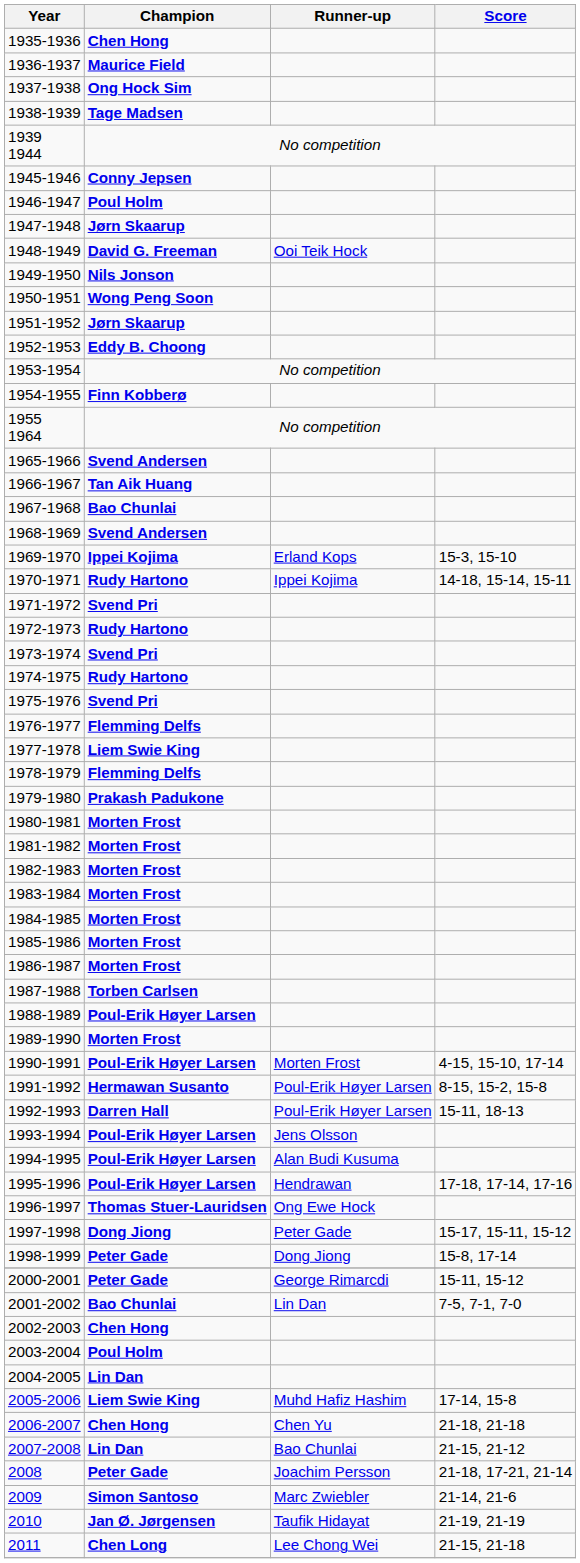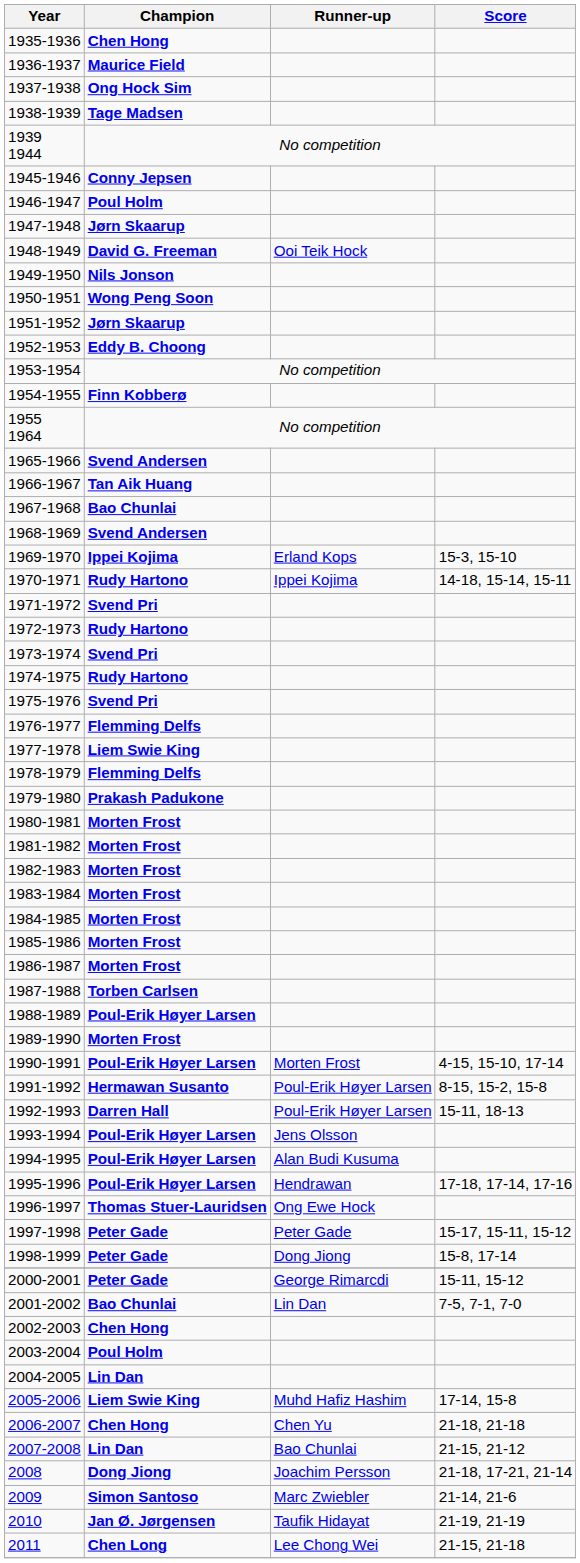 <table class="wikitable">
 <tr>
 <th>Year</th>
 <th>Champion</th>
 <th>Runner-up</th>
 <th><a href='#'>Score</a></th>
 </tr>
 <tr>
 <td>1935-1936</td>
 <td><strong> <a href='#'>Chen Hong</a></strong></td>
 <td></td>
 <td></td>
 </tr>
 <tr>
 <td>1936-1937</td>
 <td><strong> <a href='#'>Maurice Field</a></strong></td>
 <td></td>
 <td></td>
 </tr>
 <tr>
 <td>1937-1938</td>
 <td><strong> <a href='#'>Ong Hock Sim</a></strong></td>
 <td></td>
 <td></td>
 </tr>
 <tr>
 <td>1938-1939</td>
 <td><strong> <a href='#'>Tage Madsen</a></strong></td>
 <td></td>
 <td></td>
 </tr>
 <tr>
 <td>1939 <br> 1944</td>
 <td colspan=3 align=center><em>No competition</em></td>
 </tr>
 <tr>
 <td>1945-1946</td>
 <td><strong> <a href='#'>Conny Jepsen</a></strong></td>
 <td></td>
 <td></td>
 </tr>
 <tr>
 <td>1946-1947</td>
 <td><strong> <a href='#'>Poul Holm</a></strong></td>
 <td></td>
 <td></td>
 </tr>
 <tr>
 <td>1947-1948</td>
 <td><strong> <a href='#'>Jørn Skaarup</a></strong></td>
 <td></td>
 <td></td>
 </tr>
 <tr>
 <td>1948-1949</td>
 <td><strong> <a href='#'>David G. Freeman</a></strong></td>
 <td> <a href='#'>Ooi Teik Hock</a></td>
 <td></td>
 </tr>
 <tr>
 <td>1949-1950</td>
 <td><strong> <a href='#'>Nils Jonson</a></strong></td>
 <td></td>
 <td></td>
 </tr>
 <tr>
 <td>1950-1951</td>
 <td><strong> <a href='#'>Wong Peng Soon</a></strong></td>
 <td></td>
 <td></td>
 </tr>
 <tr>
 <td>1951-1952</td>
 <td><strong> <a href='#'>Jørn Skaarup</a></strong></td>
 <td></td>
 <td></td>
 </tr>
 <tr>
 <td>1952-1953</td>
 <td><strong> <a href='#'>Eddy B. Choong</a></strong></td>
 <td></td>
 <td></td>
 </tr>
 <tr>
 <td>1953-1954</td>
 <td colspan=3 align=center><em>No competition</em></td>
 </tr>
 <tr>
 <td>1954-1955</td>
 <td><strong> <a href='#'>Finn Kobberø</a></strong></td>
 <td></td>
 <td></td>
 </tr>
 <tr>
 <td>1955  <br> 1964</td>
 <td colspan=3 align=center><em>No competition</em></td>
 </tr>
 <tr>
 <td>1965-1966</td>
 <td><strong> <a href='#'>Svend Andersen</a></strong></td>
 <td></td>
 <td></td>
 </tr>
 <tr>
 <td>1966-1967</td>
 <td><strong> <a href='#'>Tan Aik Huang</a></strong></td>
 <td></td>
 <td></td>
 </tr>
 <tr>
 <td>1967-1968</td>
 <td><strong> <a href='#'>Bao Chunlai</a></strong></td>
 <td></td>
 <td></td>
 </tr>
 <tr>
 <td>1968-1969</td>
 <td><strong> <a href='#'>Svend Andersen</a></strong></td>
 <td></td>
 <td></td>
 </tr>
 <tr>
 <td>1969-1970</td>
 <td><strong> <a href='#'>Ippei Kojima</a></strong></td>
 <td> <a href='#'>Erland Kops</a></td>
 <td>15-3, 15-10</td>
 </tr>
 <tr>
 <td>1970-1971</td>
 <td><strong> <a href='#'>Rudy Hartono</a></strong></td>
 <td> <a href='#'>Ippei Kojima</a></td>
 <td>14-18, 15-14, 15-11</td>
 </tr>
 <tr>
 <td>1971-1972</td>
 <td><strong> <a href='#'>Svend Pri</a></strong></td>
 <td></td>
 <td></td>
 </tr>
 <tr>
 <td>1972-1973</td>
 <td><strong> <a href='#'>Rudy Hartono</a></strong></td>
 <td></td>
 <td></td>
 </tr>
 <tr>
 <td>1973-1974</td>
 <td><strong> <a href='#'>Svend Pri</a></strong></td>
 <td></td>
 <td></td>
 </tr>
 <tr>
 <td>1974-1975</td>
 <td><strong> <a href='#'>Rudy Hartono</a></strong></td>
 <td></td>
 <td></td>
 </tr>
 <tr>
 <td>1975-1976</td>
 <td><strong> <a href='#'>Svend Pri</a></strong></td>
 <td></td>
 <td></td>
 </tr>
 <tr>
 <td>1976-1977</td>
 <td><strong> <a href='#'>Flemming Delfs</a></strong></td>
 <td></td>
 <td></td>
 </tr>
 <tr>
 <td>1977-1978</td>
 <td><strong> <a href='#'>Liem Swie King</a></strong></td>
 <td></td>
 <td></td>
 </tr>
 <tr>
 <td>1978-1979</td>
 <td><strong> <a href='#'>Flemming Delfs</a></strong></td>
 <td></td>
 <td></td>
 </tr>
 <tr>
 <td>1979-1980</td>
 <td><strong> <a href='#'>Prakash Padukone</a></strong></td>
 <td></td>
 <td></td>
 </tr>
 <tr>
 <td>1980-1981</td>
 <td><strong> <a href='#'>Morten Frost</a></strong></td>
 <td></td>
 <td></td>
 </tr>
 <tr>
 <td>1981-1982</td>
 <td><strong> <a href='#'>Morten Frost</a></strong></td>
 <td></td>
 <td></td>
 </tr>
 <tr>
 <td>1982-1983</td>
 <td><strong> <a href='#'>Morten Frost</a></strong></td>
 <td></td>
 <td></td>
 </tr>
 <tr>
 <td>1983-1984</td>
 <td><strong> <a href='#'>Morten Frost</a></strong></td>
 <td></td>
 <td></td>
 </tr>
 <tr>
 <td>1984-1985</td>
 <td><strong> <a href='#'>Morten Frost</a></strong></td>
 <td></td>
 <td></td>
 </tr>
 <tr>
 <td>1985-1986</td>
 <td><strong> <a href='#'>Morten Frost</a></strong></td>
 <td></td>
 <td></td>
 </tr>
 <tr>
 <td>1986-1987</td>
 <td><strong> <a href='#'>Morten Frost</a></strong></td>
 <td></td>
 <td></td>
 </tr>
 <tr>
 <td>1987-1988</td>
 <td><strong> <a href='#'>Torben Carlsen</a></strong></td>
 <td></td>
 <td></td>
 </tr>
 <tr>
 <td>1988-1989</td>
 <td><strong> <a href='#'>Poul-Erik Høyer Larsen</a></strong></td>
 <td></td>
 <td></td>
 </tr>
 <tr>
 <td>1989-1990</td>
 <td><strong> <a href='#'>Morten Frost</a></strong></td>
 <td></td>
 <td></td>
 </tr>
 <tr>
 <td>1990-1991</td>
 <td><strong> <a href='#'>Poul-Erik Høyer Larsen</a></strong></td>
 <td> <a href='#'>Morten Frost</a></td>
 <td>4-15, 15-10, 17-14</td>
 </tr>
 <tr>
 <td>1991-1992</td>
 <td><strong> <a href='#'>Hermawan Susanto</a></strong></td>
 <td> <a href='#'>Poul-Erik Høyer Larsen</a></td>
 <td>8-15, 15-2, 15-8</td>
 </tr>
 <tr>
 <td>1992-1993</td>
 <td><strong> <a href='#'>Darren Hall</a></strong></td>
 <td> <a href='#'>Poul-Erik Høyer Larsen</a></td>
 <td>15-11, 18-13</td>
 </tr>
 <tr>
 <td>1993-1994</td>
 <td><strong> <a href='#'>Poul-Erik Høyer Larsen</a></strong></td>
 <td> <a href='#'>Jens Olsson</a></td>
 <td></td>
 </tr>
 <tr>
 <td>1994-1995</td>
 <td><strong> <a href='#'>Poul-Erik Høyer Larsen</a></strong></td>
 <td> <a href='#'>Alan Budi Kusuma</a></td>
 <td></td>
 </tr>
 <tr>
 <td>1995-1996</td>
 <td><strong> <a href='#'>Poul-Erik Høyer Larsen</a></strong></td>
 <td> <a href='#'>Hendrawan</a></td>
 <td>17-18, 17-14, 17-16</td>
 </tr>
 <tr>
 <td>1996-1997</td>
 <td><strong> <a href='#'>Thomas Stuer-Lauridsen</a></strong></td>
 <td> <a href='#'>Ong Ewe Hock</a></td>
 <td></td>
 </tr>
 <tr>
 <td>1997-1998</td>
-<td><strong> <a href='#'>Dong Jiong</a></strong></td>
+<td><strong> <a href='#'>Peter Gade</a></strong></td>
 <td> <a href='#'>Peter Gade</a></td>
 <td>15-17, 15-11, 15-12</td>
 </tr>
 <tr>
 <td>1998-1999</td>
 <td><strong> <a href='#'>Peter Gade</a></strong></td>
 <td> <a href='#'>Dong Jiong</a></td>
 <td>15-8, 17-14</td>
 </tr>
 <tr>
 </tr>
 <tr 1999-2000 || >
 </tr>
 <tr>
 <td>2000-2001</td>
 <td><strong> <a href='#'>Peter Gade</a></strong></td>
 <td> <a href='#'>George Rimarcdi</a></td>
 <td>15-11, 15-12</td>
 </tr>
 <tr>
 <td>2001-2002</td>
 <td><strong> <a href='#'>Bao Chunlai</a></strong></td>
 <td> <a href='#'>Lin Dan</a></td>
 <td>7-5, 7-1, 7-0</td>
 </tr>
 <tr>
 <td>2002-2003</td>
 <td><strong> <a href='#'>Chen Hong</a></strong></td>
 <td></td>
 <td></td>
 </tr>
 <tr>
 <td>2003-2004</td>
 <td><strong> <a href='#'>Poul Holm</a></strong></td>
 <td></td>
 <td></td>
 </tr>
 <tr>
 <td>2004-2005</td>
 <td><strong> <a href='#'>Lin Dan</a></strong></td>
 <td></td>
 <td></td>
 </tr>
 <tr>
 <td><a href='#'>2005-2006</a></td>
 <td><strong> <a href='#'>Liem Swie King</a></strong></td>
 <td> <a href='#'>Muhd Hafiz Hashim</a></td>
 <td>17-14, 15-8</td>
 </tr>
 <tr>
 <td><a href='#'>2006-2007</a></td>
 <td><strong> <a href='#'>Chen Hong</a></strong></td>
 <td> <a href='#'>Chen Yu</a></td>
 <td>21-18, 21-18</td>
 </tr>
 <tr>
 <td><a href='#'>2007-2008</a></td>
 <td><strong> <a href='#'>Lin Dan</a></strong></td>
 <td> <a href='#'>Bao Chunlai</a></td>
 <td>21-15, 21-12</td>
 </tr>
 <tr>
 <td><a href='#'>2008</a></td>
-<td><strong> <a href='#'>Peter Gade</a></strong></td>
+<td><strong> <a href='#'>Dong Jiong</a></strong></td>
 <td> <a href='#'>Joachim Persson</a></td>
 <td>21-18, 17-21, 21-14</td>
 </tr>
 <tr>
 <td><a href='#'>2009</a></td>
 <td><strong> <a href='#'>Simon Santoso</a></strong></td>
 <td> <a href='#'>Marc Zwiebler</a></td>
 <td>21-14, 21-6</td>
 </tr>
 <tr>
 <td><a href='#'>2010</a></td>
 <td><strong> <a href='#'>Jan Ø. Jørgensen</a></strong></td>
 <td> <a href='#'>Taufik Hidayat</a></td>
 <td>21-19, 21-19</td>
 </tr>
 <tr>
 <td><a href='#'>2011</a></td>
 <td><strong> <a href='#'>Chen Long</a></strong></td>
 <td> <a href='#'>Lee Chong Wei</a></td>
 <td>21-15, 21-18</td>
 </tr>
 <tr>
 </tr>
 </table>
